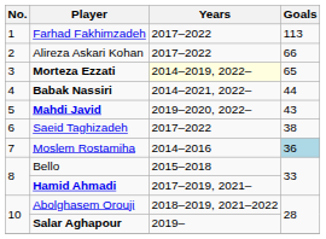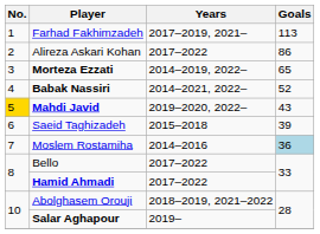 <table class="wikitable">
 <tr>
 <th>No.</th>
 <th>Player</th>
 <th>Years</th>
 <th>Goals</th>
 </tr>
 <tr>
 <td>1</td>
 <td> <a href='#'>Farhad Fakhimzadeh</a></td>
-<td>2017–2022</td>
+<td>2017–2019, 2021–</td>
 <td>113</td>
 </tr>
 <tr>
 <td>2</td>
 <td> Alireza Askari Kohan</td>
 <td>2017–2022</td>
-<td>66</td>
+<td>86</td>
 </tr>
 <tr>
 <td>3</td>
 <td> <strong>Morteza Ezzati</strong></td>
-<td style="background: lightyellow;">2014–2019, 2022–</td>
+<td>2014–2019, 2022–</td>
 <td>65</td>
 </tr>
 <tr>
 <td>4</td>
 <td> <strong>Babak Nassiri</strong></td>
 <td>2014–2021, 2022–</td>
-<td>44</td>
+<td>52</td>
 </tr>
 <tr>
-<td>5</td>
+<td style="background: gold;">5</td>
 <td> <strong><a href='#'>Mahdi Javid</a></strong></td>
 <td>2019–2020, 2022–</td>
 <td>43</td>
 </tr>
 <tr>
 <td>6</td>
 <td> <a href='#'>Saeid Taghizadeh</a></td>
-<td>2017–2022</td>
-<td>38</td>
+<td>2015–2018</td>
+<td>39</td>
 </tr>
 <tr>
 <td>7</td>
 <td> <a href='#'>Moslem Rostamiha</a></td>
 <td>2014–2016</td>
 <td style="background: lightblue;">36</td>
 </tr>
 <tr>
 <td rowspan=2>8</td>
 <td> Bello</td>
-<td>2015–2018</td>
+<td>2017–2022</td>
 <td rowspan=2>33</td>
 </tr>
 <tr>
 <td> <strong><a href='#'>Hamid Ahmadi</a></strong></td>
-<td>2017–2019, 2021–</td>
+<td>2017–2022</td>
 </tr>
 <tr>
 <td rowspan=2>10</td>
 <td> <a href='#'>Abolghasem Orouji</a></td>
 <td>2018–2019, 2021–2022</td>
 <td rowspan=2>28</td>
 </tr>
 <tr>
 <td> <strong>Salar Aghapour</strong></td>
 <td>2019–</td>
 </tr>
 <tr>
 </tr>
 </table>
